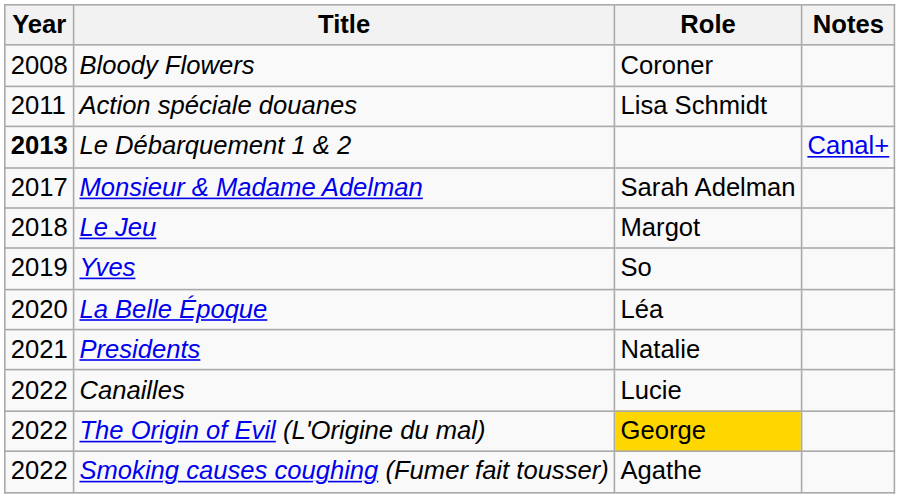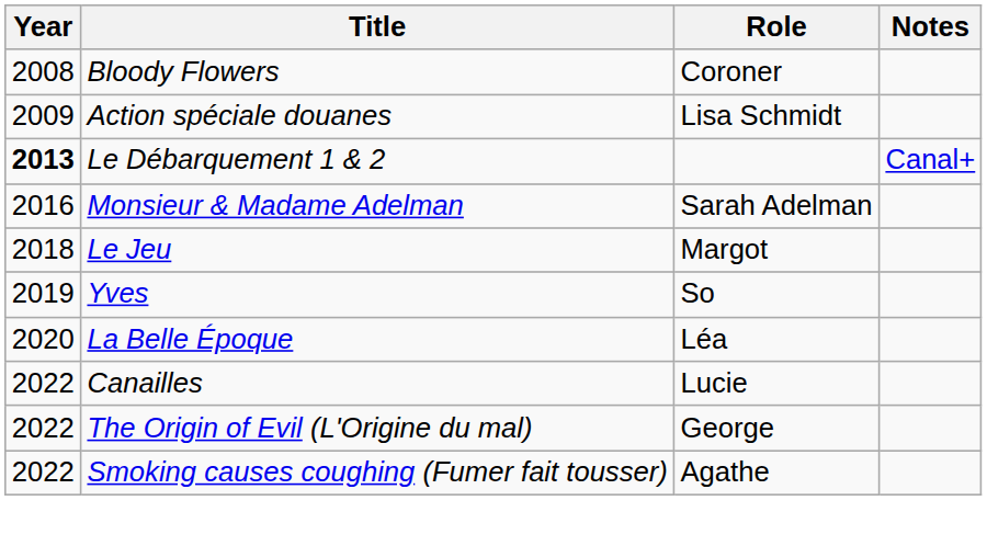 <table class="wikitable sortable">
 <tr>
 <th>Year</th>
 <th>Title</th>
 <th>Role</th>
 <th class="unsortable">Notes</th>
 </tr>
 <tr>
 <td>2008</td>
 <td><em>Bloody Flowers</em></td>
 <td>Coroner</td>
 <td></td>
 </tr>
 <tr>
-<td>2011</td>
+<td>2009</td>
 <td><em>Action spéciale douanes</em></td>
 <td>Lisa Schmidt</td>
 <td></td>
 </tr>
 <tr>
 <td><strong>2013</strong></td>
 <td><em>Le Débarquement 1 & 2</em></td>
 <td></td>
 <td><a href='#'>Canal+</a></td>
 </tr>
 <tr>
-<td>2017</td>
+<td>2016</td>
 <td><em><a href='#'>Monsieur & Madame Adelman</a></em></td>
 <td>Sarah Adelman</td>
 <td></td>
 </tr>
 <tr>
 <td>2018</td>
 <td><em><a href='#'>Le Jeu</a></em></td>
 <td>Margot</td>
 <td></td>
 </tr>
 <tr>
 <td>2019</td>
 <td><em><a href='#'>Yves</a></em></td>
 <td>So</td>
 <td></td>
 </tr>
 <tr>
 <td>2020</td>
 <td><em><a href='#'>La Belle Époque</a></em></td>
 <td>Léa</td>
 <td></td>
 </tr>
 <tr>
-<td>2021</td>
-<td><em><a href='#'>Presidents</a></em></td>
-<td>Natalie</td>
-<td></td>
-</tr>
-<tr>
 <td>2022</td>
 <td><em>Canailles</em></td>
 <td>Lucie</td>
 <td></td>
 </tr>
 <tr>
 <td>2022</td>
 <td><em><a href='#'>The Origin of Evil</a> (L'Origine du mal)</em></td>
-<td style="background: gold;">George</td>
+<td>George</td>
 <td></td>
 </tr>
 <tr>
 <td>2022</td>
 <td><em><a href='#'>Smoking causes coughing</a> (Fumer fait tousser)</em></td>
 <td>Agathe</td>
 <td></td>
 </tr>
 </table>
